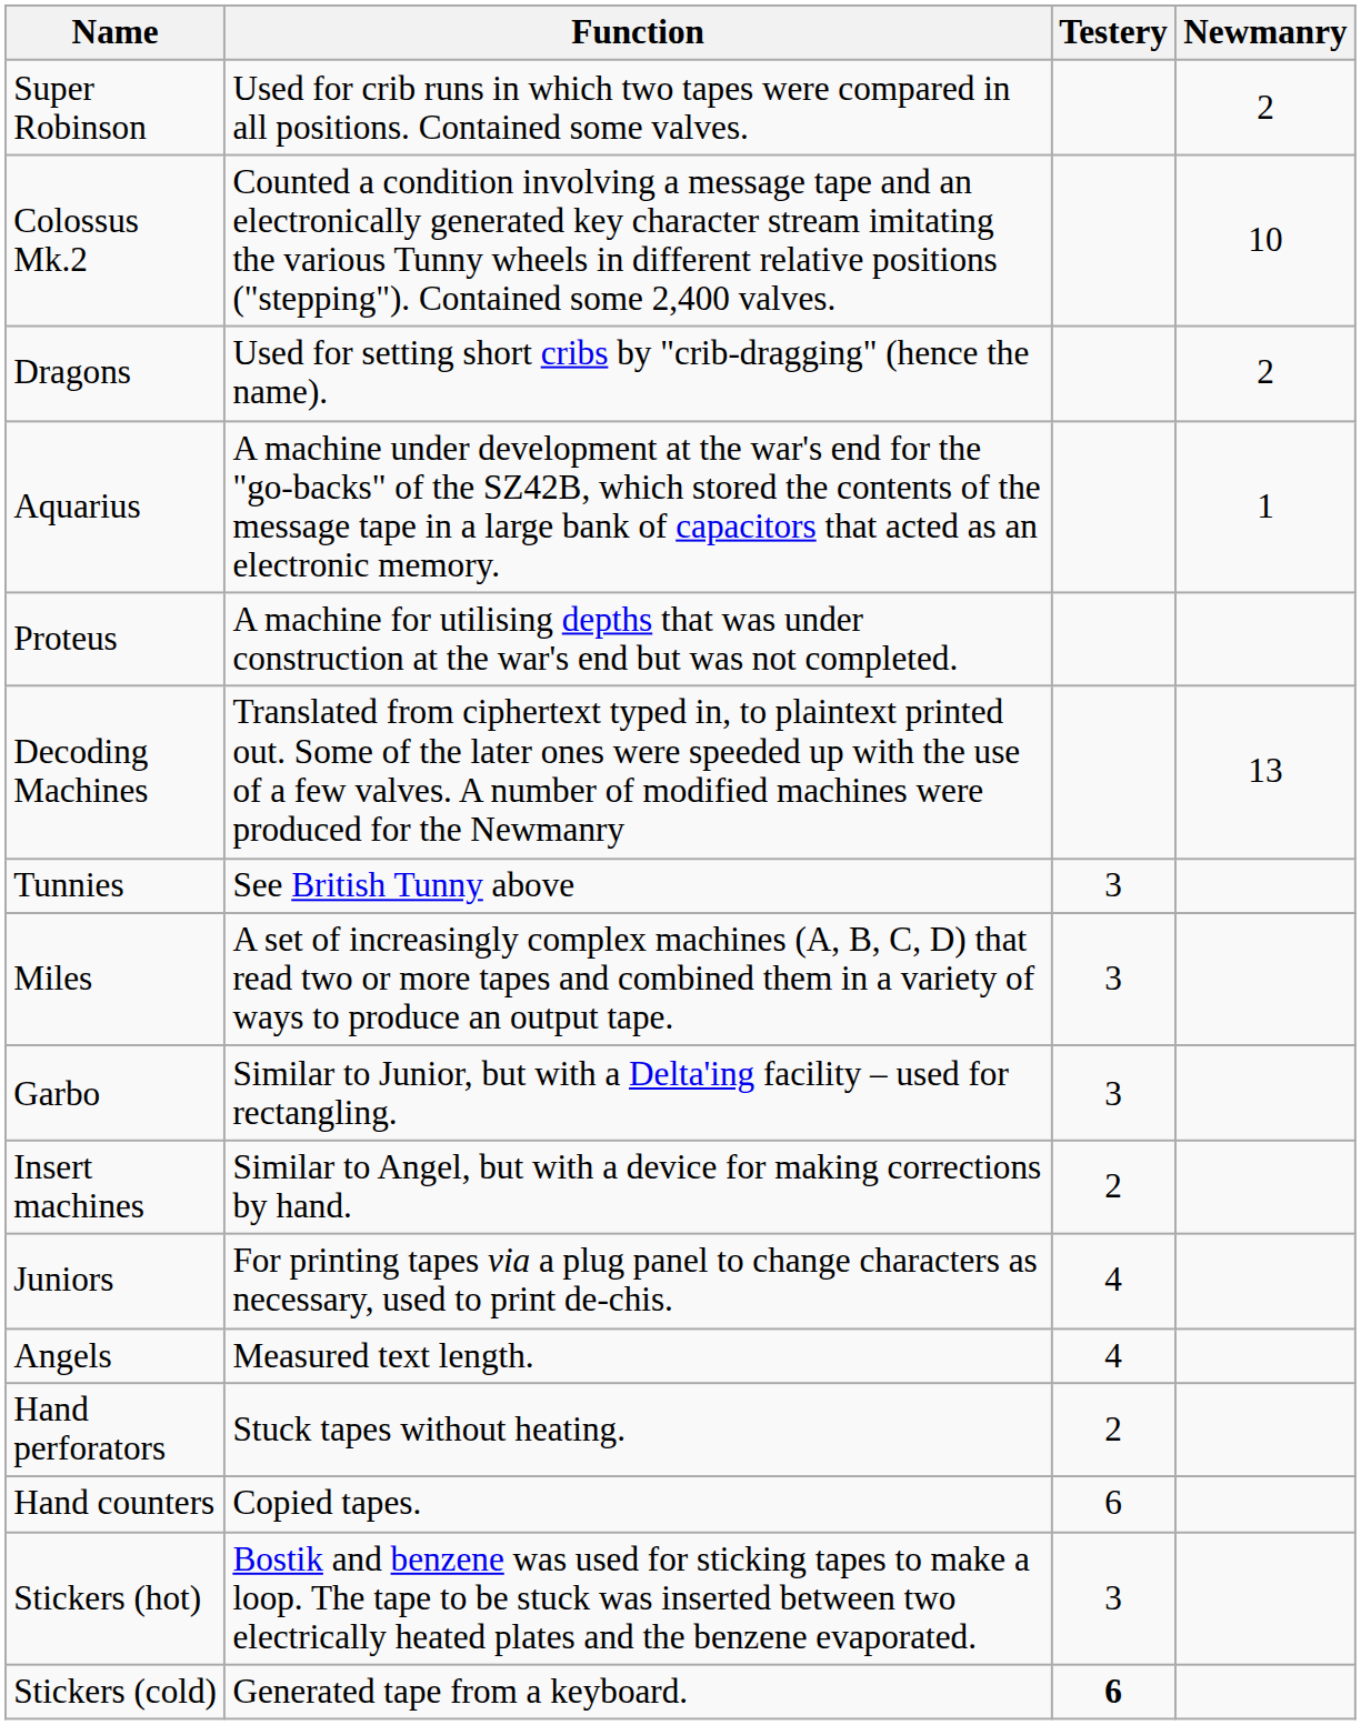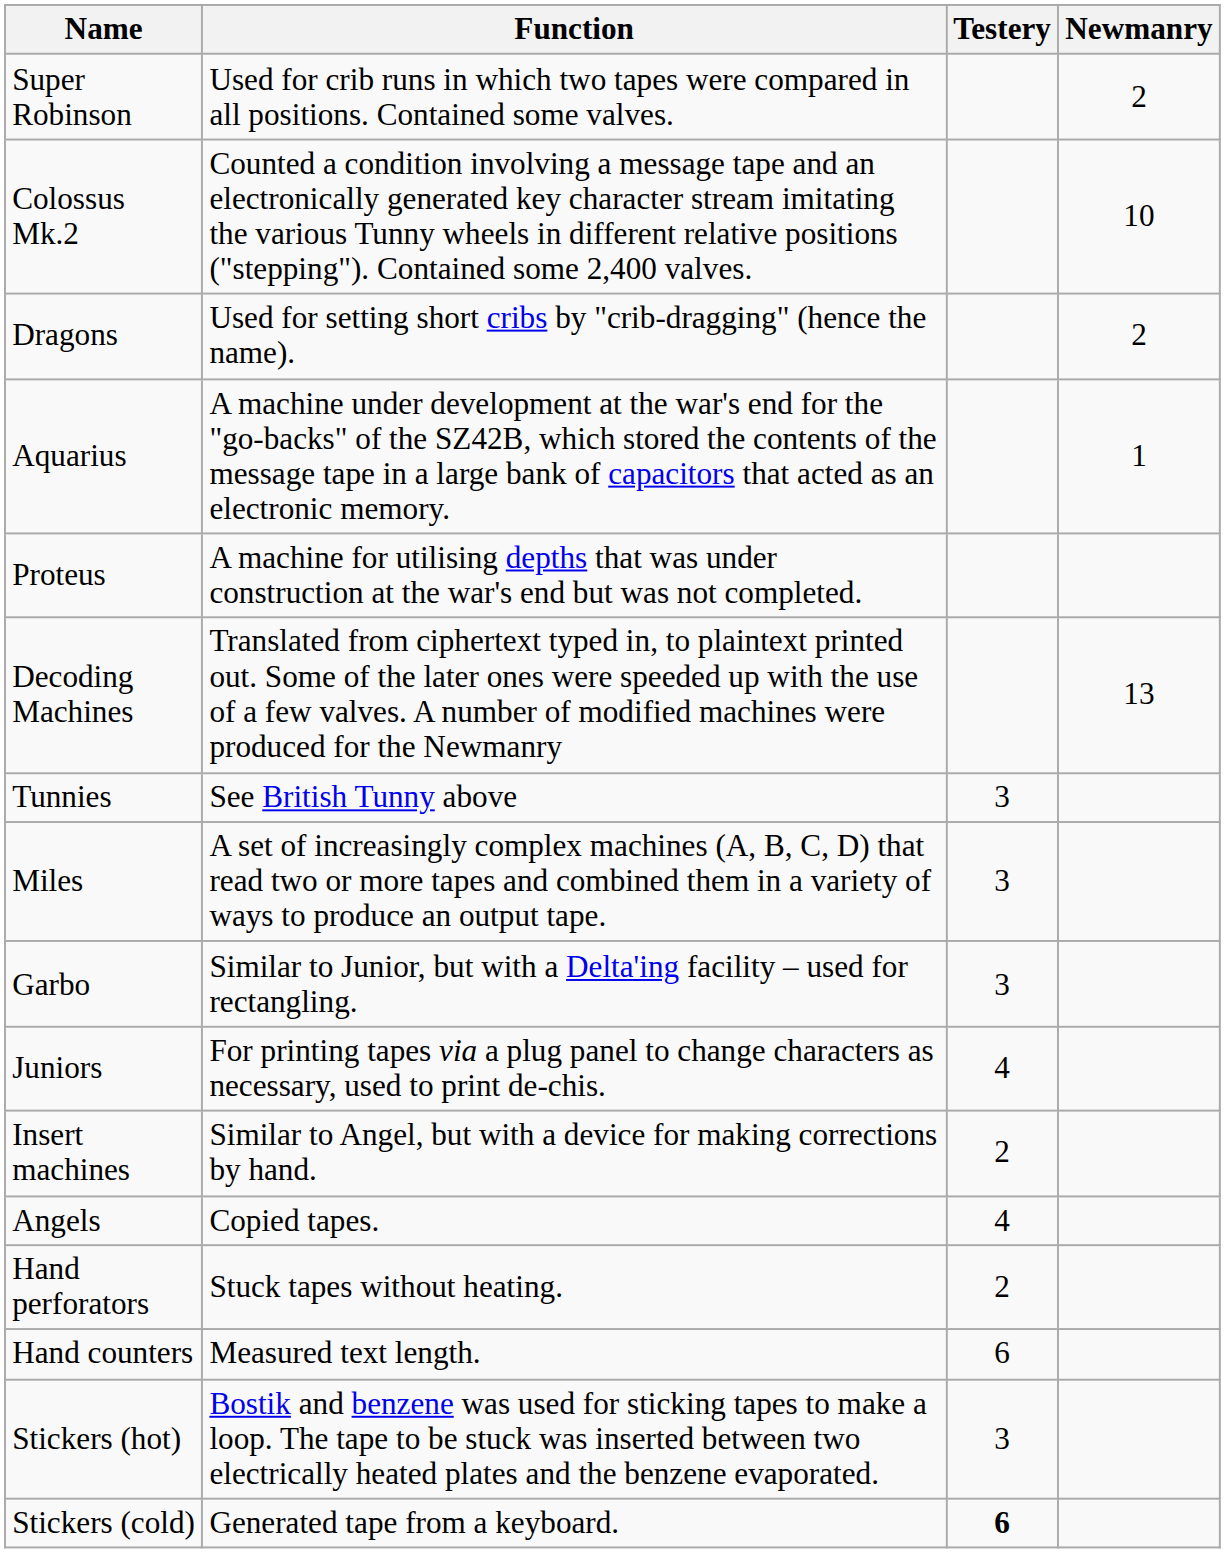 <table class="wikitable" | border=1  style="margin: 1em auto 1em auto">
 <tr>
 <th width="100pt">Name</th>
 <th width="450pt">Function</th>
 <th>Testery</th>
 <th>Newmanry</th>
 </tr>
 <tr>
 <td>Super Robinson</td>
 <td>Used for crib runs in which two tapes were compared in all positions. Contained some valves.</td>
 <td></td>
 <td align="center">2</td>
 </tr>
 <tr>
 <td>Colossus Mk.2</td>
 <td>Counted a condition involving a message tape and an electronically generated key character stream imitating the various Tunny wheels in different relative positions ("stepping"). Contained some 2,400 valves.</td>
 <td></td>
 <td align="center">10</td>
 </tr>
 <tr>
 <td>Dragons</td>
 <td>Used for setting short <a href='#'>cribs</a> by "crib-dragging" (hence the name).</td>
 <td></td>
 <td align="center">2</td>
 </tr>
 <tr>
 <td>Aquarius</td>
 <td>A machine under development at the war's end for the "go-backs" of the SZ42B, which stored the contents of the message tape in a large bank of <a href='#'>capacitors</a> that acted as an electronic memory.</td>
 <td></td>
 <td align="center">1</td>
 </tr>
 <tr>
 <td>Proteus</td>
 <td>A machine for utilising <a href='#'>depths</a> that was under construction at the war's end but was not completed.</td>
 <td></td>
 <td></td>
 </tr>
 <tr>
 <td>Decoding Machines</td>
 <td>Translated from ciphertext typed in, to plaintext printed out. Some of the later ones were speeded up with the use of a few valves. A number of modified machines were produced for the Newmanry</td>
 <td align="center"></td>
 <td align="center">13</td>
 </tr>
 <tr>
 <td>Tunnies</td>
 <td>See <a href='#'>British Tunny</a> above</td>
 <td align="center">3</td>
 <td align="center"></td>
 </tr>
 <tr>
 <td>Miles</td>
 <td>A set of increasingly complex machines (A, B, C, D) that read two or more tapes and combined them in a variety of ways to produce an output tape.</td>
 <td align="center">3</td>
 <td></td>
 </tr>
 <tr>
 <td>Garbo</td>
 <td>Similar to Junior, but with a <a href='#'>Delta'ing</a> facility – used for rectangling.</td>
 <td align="center">3</td>
 <td></td>
 </tr>
 <tr>
+<td>Juniors</td>
+<td>For printing tapes <em>via</em> a plug panel to change characters as necessary, used to print de-chis.</td>
+<td align="center">4</td>
+<td></td>
+</tr>
+<tr>
 <td>Insert machines</td>
 <td>Similar to Angel, but with a device for making corrections by hand.</td>
 <td align="center">2</td>
 <td></td>
 </tr>
 <tr>
-<td>Juniors</td>
-<td>For printing tapes <em>via</em> a plug panel to change characters as necessary, used to print de-chis.</td>
-<td align="center">4</td>
-<td></td>
-</tr>
-<tr>
 <td>Angels</td>
-<td>Measured text length.</td>
+<td>Copied tapes.</td>
 <td align="center">4</td>
 <td></td>
 </tr>
 <tr>
 <td>Hand perforators</td>
 <td>Stuck tapes without heating.</td>
 <td align="center">2</td>
 <td></td>
 </tr>
 <tr>
 <td>Hand counters</td>
-<td>Copied tapes.</td>
+<td>Measured text length.</td>
 <td align="center">6</td>
 <td></td>
 </tr>
 <tr>
 <td>Stickers (hot)</td>
 <td><a href='#'>Bostik</a> and <a href='#'>benzene</a> was used for sticking tapes to make a loop. The tape to be stuck was inserted between two electrically heated plates and the benzene evaporated.</td>
 <td align="center">3</td>
 <td></td>
 </tr>
 <tr>
 <td>Stickers (cold)</td>
 <td>Generated tape from a keyboard.</td>
 <td align="center"><strong>6</strong></td>
 <td></td>
 </tr>
 </table>
